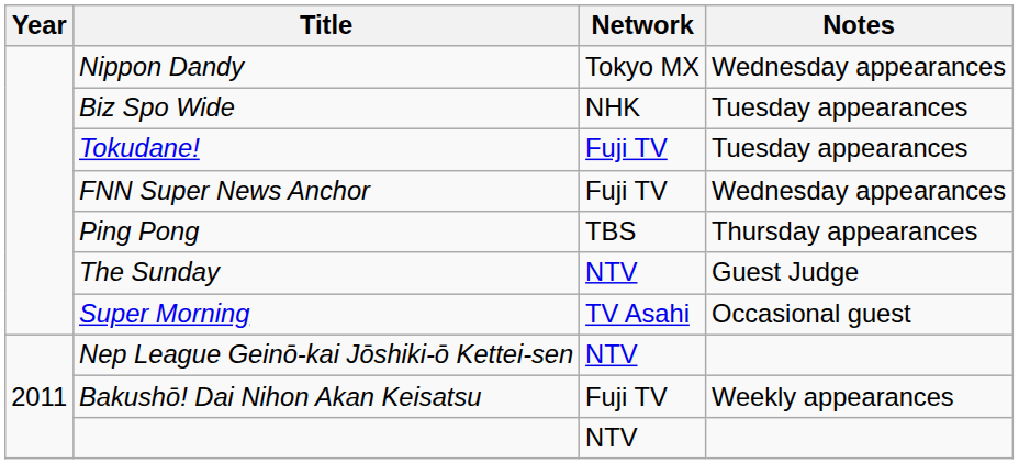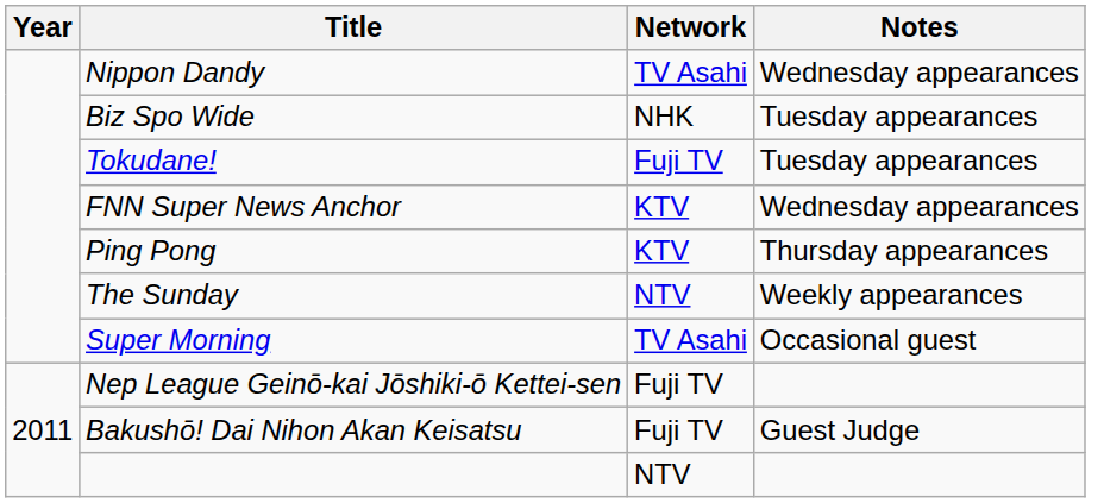 <table class="wikitable">
 <tr>
 <th>Year</th>
 <th>Title</th>
 <th>Network</th>
 <th>Notes</th>
 </tr>
 <tr>
 <td rowspan="7"></td>
 <td><em>Nippon Dandy</em></td>
-<td>Tokyo MX</td>
+<td><a href='#'>TV Asahi</a></td>
 <td>Wednesday appearances</td>
 </tr>
 <tr>
 <td><em>Biz Spo Wide</em></td>
 <td>NHK</td>
 <td>Tuesday appearances</td>
 </tr>
 <tr>
 <td><em><a href='#'>Tokudane!</a></em></td>
 <td><a href='#'>Fuji TV</a></td>
 <td>Tuesday appearances</td>
 </tr>
 <tr>
 <td><em>FNN Super News Anchor</em></td>
-<td>Fuji TV</td>
+<td><a href='#'>KTV</a></td>
 <td>Wednesday appearances</td>
 </tr>
 <tr>
 <td><em>Ping Pong</em></td>
-<td>TBS</td>
+<td><a href='#'>KTV</a></td>
 <td>Thursday appearances</td>
 </tr>
 <tr>
 <td><em>The Sunday</em></td>
 <td><a href='#'>NTV</a></td>
-<td>Guest Judge</td>
+<td>Weekly appearances</td>
 </tr>
 <tr>
 <td><em><a href='#'>Super Morning</a></em></td>
 <td><a href='#'>TV Asahi</a></td>
 <td>Occasional guest</td>
 </tr>
 <tr>
 <td rowspan="3">2011</td>
 <td><em>Nep League Geinō-kai Jōshiki-ō Kettei-sen</em></td>
-<td><a href='#'>NTV</a></td>
+<td>Fuji TV</td>
 <td></td>
 </tr>
 <tr>
 <td><em>Bakushō! Dai Nihon Akan Keisatsu</em></td>
 <td>Fuji TV</td>
-<td>Weekly appearances</td>
+<td>Guest Judge</td>
 </tr>
 <tr>
 <td></td>
 <td>NTV</td>
 <td></td>
 </tr>
 </table>
